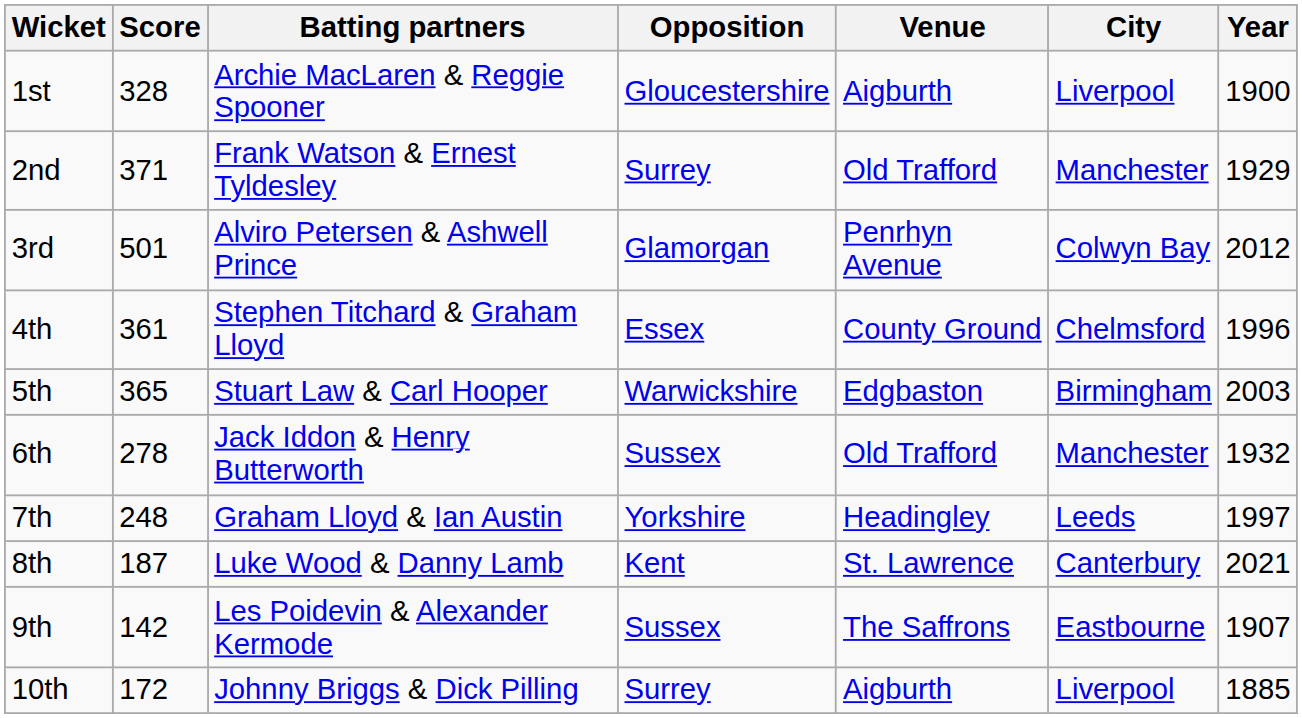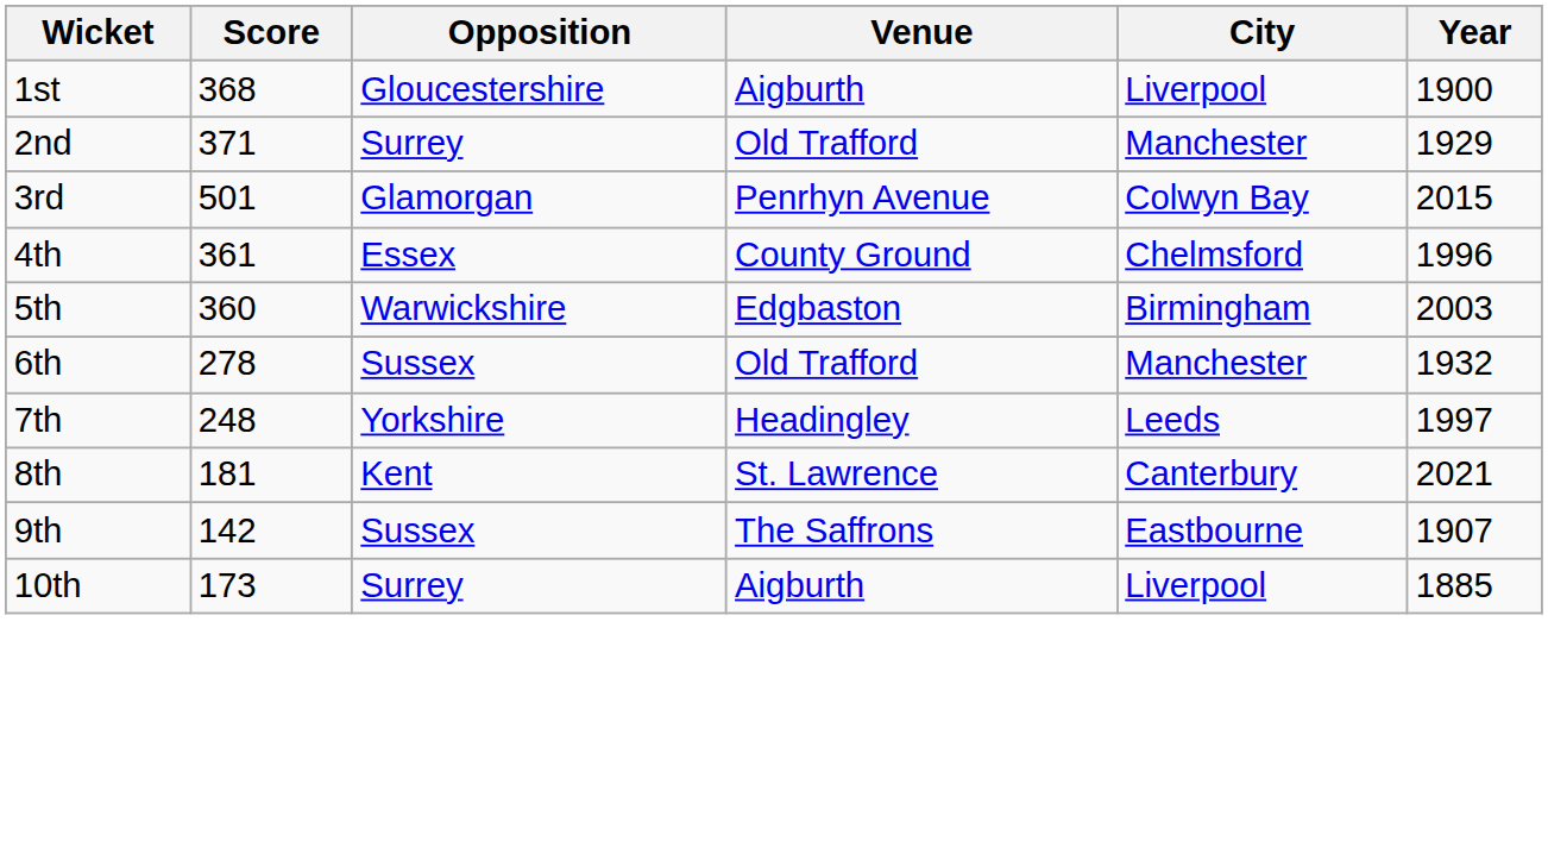 <table class="wikitable" width=80%>
 <tr>
 <th>Wicket</th>
 <th>Score</th>
-<th>Batting partners</th>
 <th>Opposition</th>
 <th>Venue</th>
 <th>City</th>
 <th>Year</th>
 </tr>
 <tr>
 <td>1st</td>
-<td>328</td>
-<td><a href='#'>Archie MacLaren</a> & <a href='#'>Reggie Spooner</a></td>
+<td>368</td>
 <td><a href='#'>Gloucestershire</a></td>
 <td><a href='#'>Aigburth</a></td>
 <td><a href='#'>Liverpool</a></td>
 <td>1900</td>
 </tr>
 <tr>
 <td>2nd</td>
 <td>371</td>
-<td><a href='#'>Frank Watson</a> & <a href='#'>Ernest Tyldesley</a></td>
 <td><a href='#'>Surrey</a></td>
 <td><a href='#'>Old Trafford</a></td>
 <td><a href='#'>Manchester</a></td>
 <td>1929</td>
 </tr>
 <tr>
 <td>3rd</td>
 <td>501</td>
-<td><a href='#'>Alviro Petersen</a> & <a href='#'>Ashwell Prince</a></td>
 <td><a href='#'>Glamorgan</a></td>
 <td><a href='#'>Penrhyn Avenue</a></td>
 <td><a href='#'>Colwyn Bay</a></td>
-<td>2012</td>
+<td>2015</td>
 </tr>
 <tr>
 <td>4th</td>
 <td>361</td>
-<td><a href='#'>Stephen Titchard</a> & <a href='#'>Graham Lloyd</a></td>
 <td><a href='#'>Essex</a></td>
 <td><a href='#'>County Ground</a></td>
 <td><a href='#'>Chelmsford</a></td>
 <td>1996</td>
 </tr>
 <tr>
 <td>5th</td>
-<td>365</td>
-<td><a href='#'>Stuart Law</a> & <a href='#'>Carl Hooper</a></td>
+<td>360</td>
 <td><a href='#'>Warwickshire</a></td>
 <td><a href='#'>Edgbaston</a></td>
 <td><a href='#'>Birmingham</a></td>
 <td>2003</td>
 </tr>
 <tr>
 <td>6th</td>
 <td>278</td>
-<td><a href='#'>Jack Iddon</a> & <a href='#'>Henry Butterworth</a></td>
 <td><a href='#'>Sussex</a></td>
 <td><a href='#'>Old Trafford</a></td>
 <td><a href='#'>Manchester</a></td>
 <td>1932</td>
 </tr>
 <tr>
 <td>7th</td>
 <td>248</td>
-<td><a href='#'>Graham Lloyd</a> & <a href='#'>Ian Austin</a></td>
 <td><a href='#'>Yorkshire</a></td>
 <td><a href='#'>Headingley</a></td>
 <td><a href='#'>Leeds</a></td>
 <td>1997</td>
 </tr>
 <tr>
 <td>8th</td>
-<td>187</td>
-<td><a href='#'>Luke Wood</a> & <a href='#'>Danny Lamb</a></td>
+<td>181</td>
 <td><a href='#'>Kent</a></td>
 <td><a href='#'>St. Lawrence</a></td>
 <td><a href='#'>Canterbury</a></td>
 <td>2021</td>
 </tr>
 <tr>
 <td>9th</td>
 <td>142</td>
-<td><a href='#'>Les Poidevin</a> & <a href='#'>Alexander Kermode</a></td>
 <td><a href='#'>Sussex</a></td>
 <td><a href='#'>The Saffrons</a></td>
 <td><a href='#'>Eastbourne</a></td>
 <td>1907</td>
 </tr>
 <tr>
 <td>10th</td>
-<td>172</td>
-<td><a href='#'>Johnny Briggs</a> & <a href='#'>Dick Pilling</a></td>
+<td>173</td>
 <td><a href='#'>Surrey</a></td>
 <td><a href='#'>Aigburth</a></td>
 <td><a href='#'>Liverpool</a></td>
 <td>1885</td>
 </tr>
 </table>
